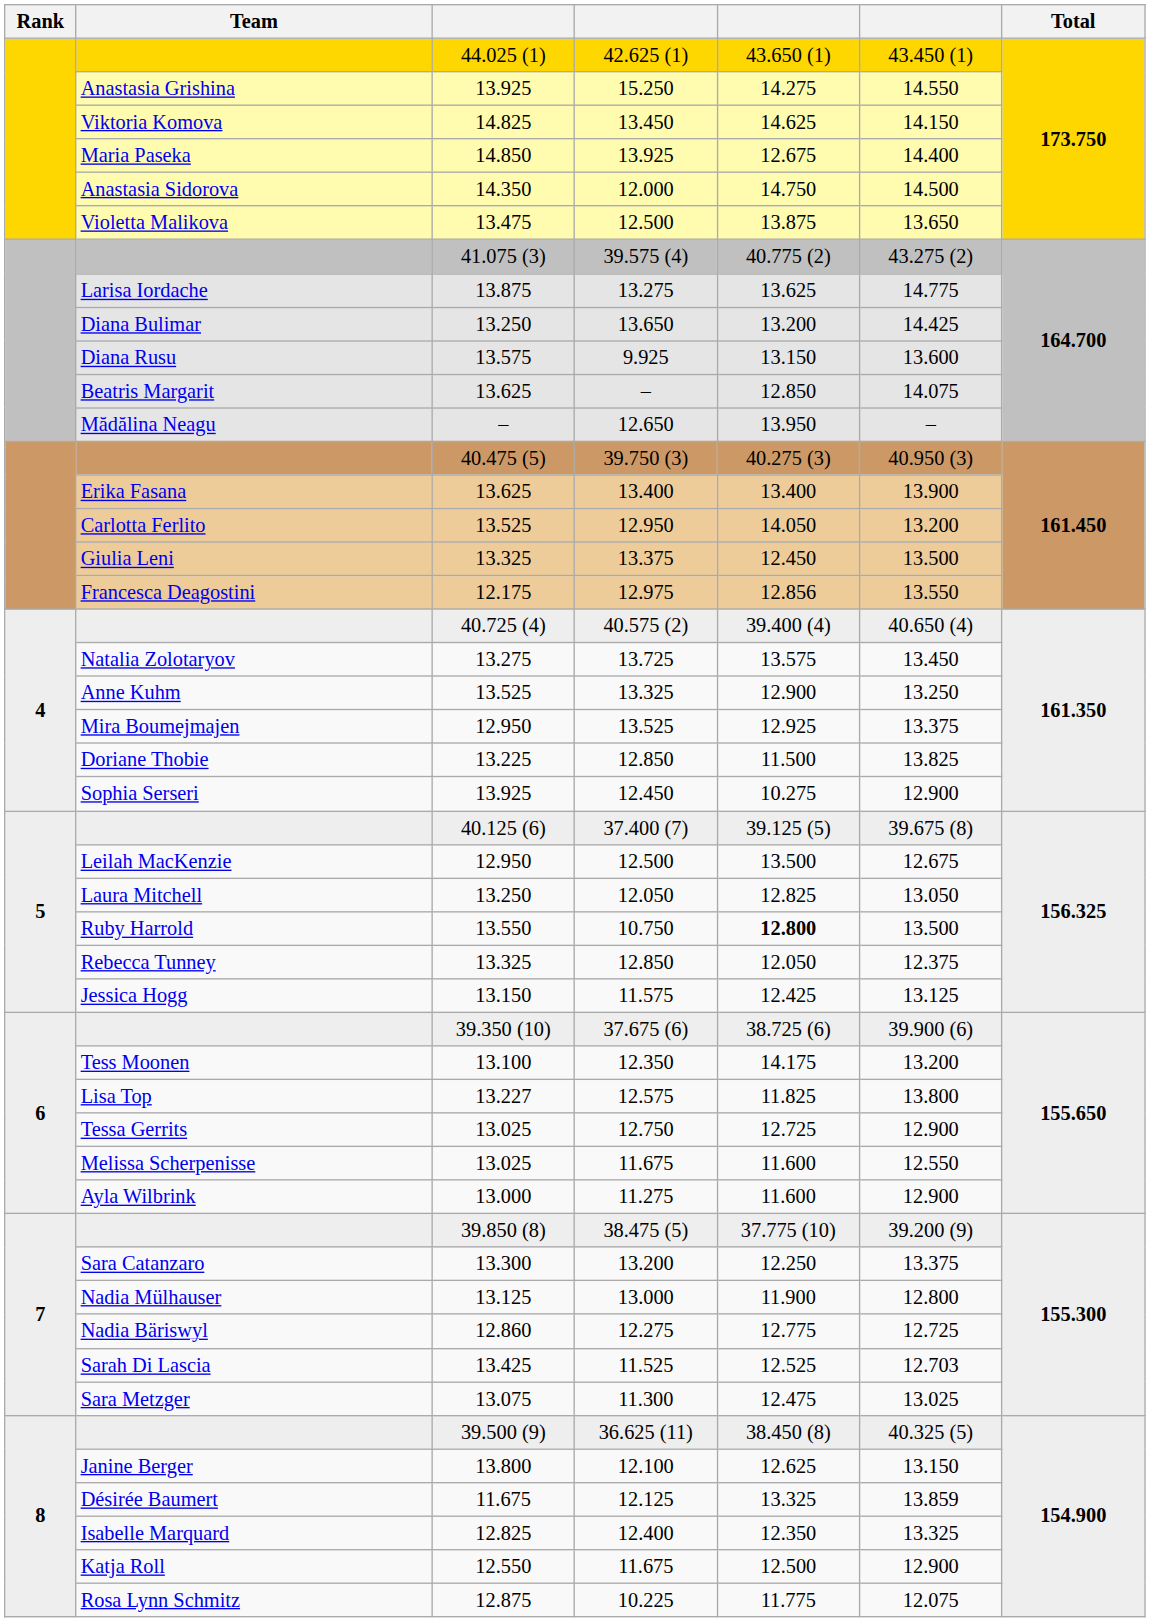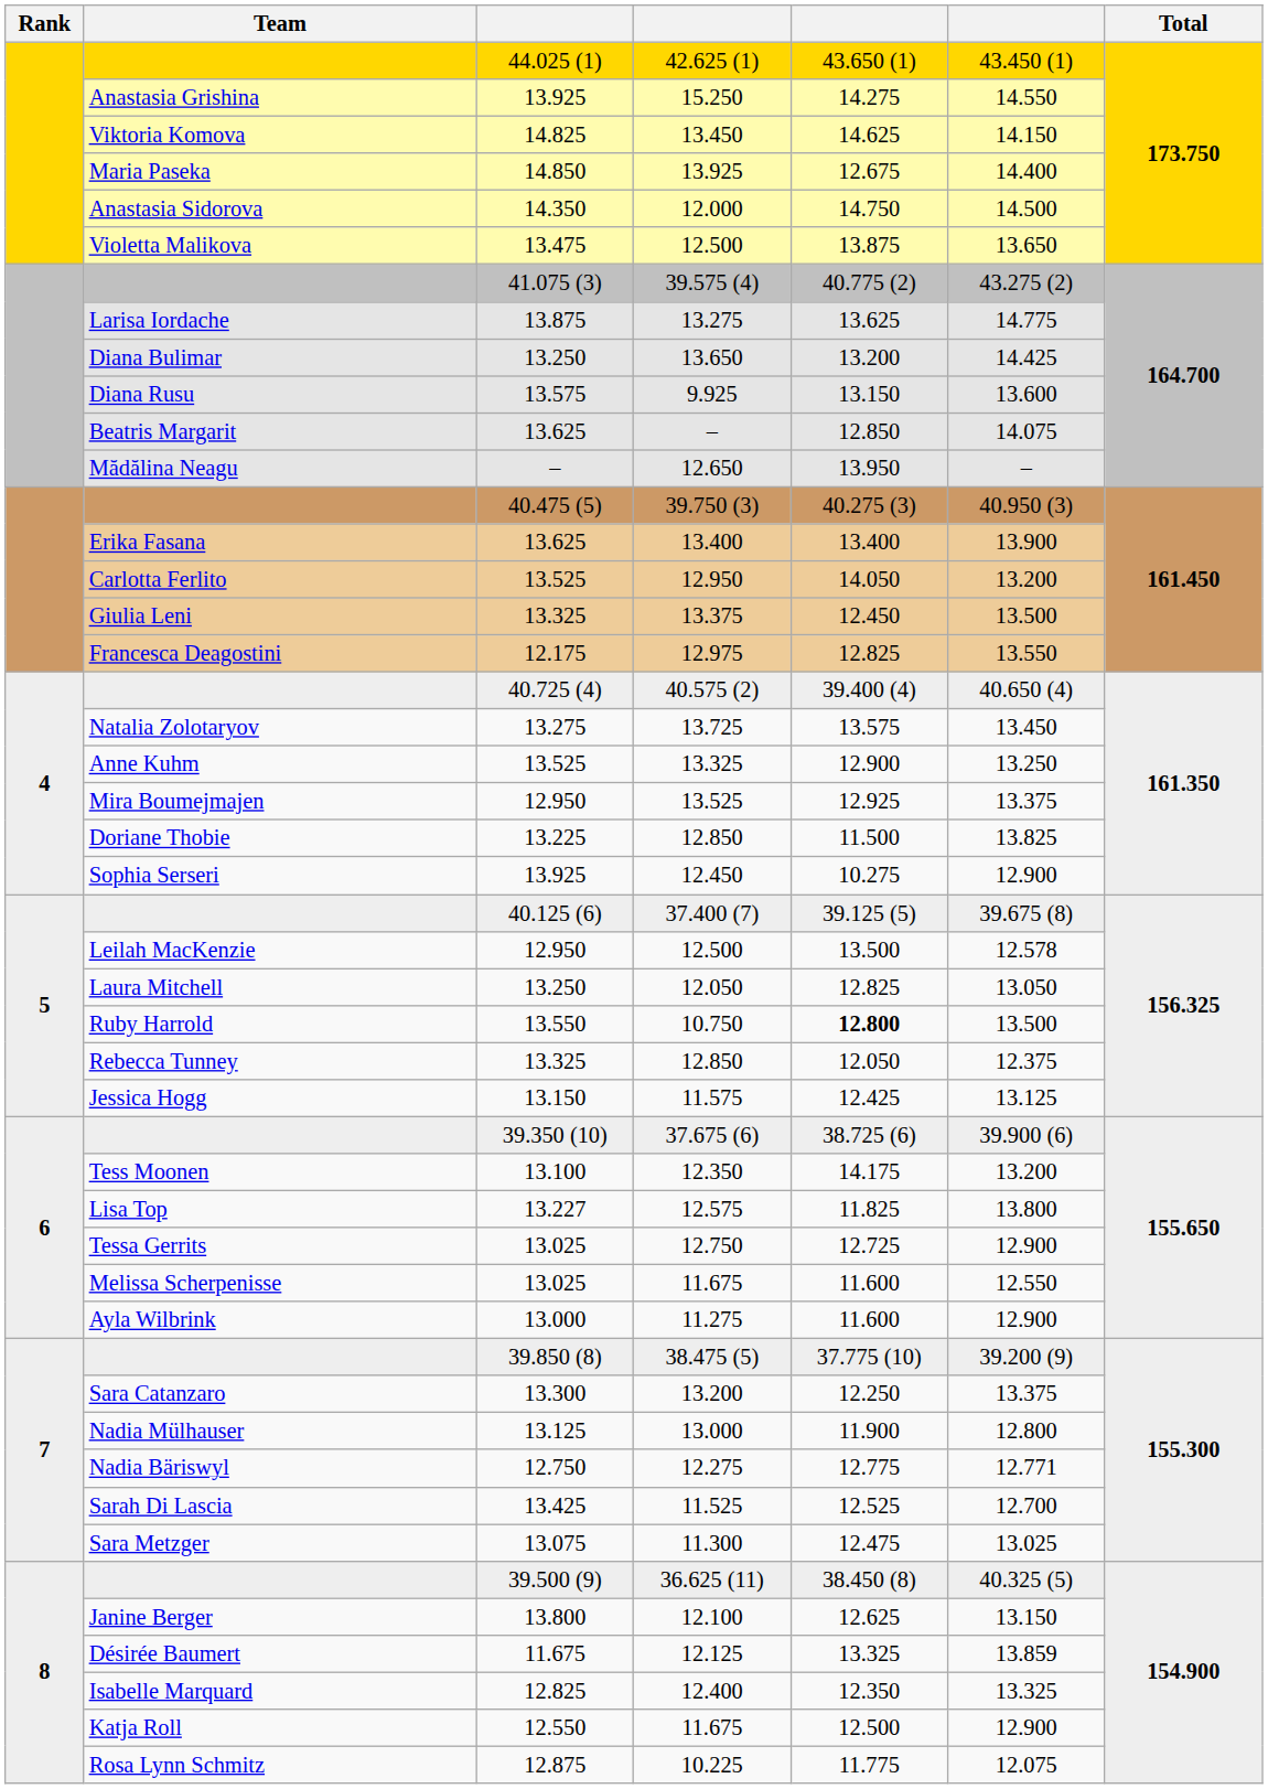 <table class="wikitable" style="text-align:center; font-size:95%">
 <tr>
 <th width="5%">Rank</th>
 <th width="25%">Team</th>
 <th width="10%"></th>
 <th width="10%"></th>
 <th width="10%"></th>
 <th width="10%"></th>
 <th width="10%">Total</th>
 </tr>
 <tr bgcolor=gold>
 <td rowspan=6></td>
 <td align="left"><strong></strong></td>
 <td>44.025 (1)</td>
 <td>42.625 (1)</td>
 <td>43.650 (1)</td>
 <td>43.450 (1)</td>
 <td rowspan=6><strong>173.750</strong></td>
 </tr>
 <tr bgcolor=fffcaf>
 <td align="left"><a href='#'>Anastasia Grishina</a></td>
 <td>13.925</td>
 <td>15.250</td>
 <td>14.275</td>
 <td>14.550</td>
 </tr>
 <tr bgcolor=fffcaf>
 <td align="left"><a href='#'>Viktoria Komova</a></td>
 <td>14.825</td>
 <td>13.450</td>
 <td>14.625</td>
 <td>14.150</td>
 </tr>
 <tr bgcolor=fffcaf>
 <td align="left"><a href='#'>Maria Paseka</a></td>
 <td>14.850</td>
 <td>13.925</td>
 <td>12.675</td>
 <td>14.400</td>
 </tr>
 <tr bgcolor=fffcaf>
 <td align="left"><a href='#'>Anastasia Sidorova</a></td>
 <td>14.350</td>
 <td>12.000</td>
 <td>14.750</td>
 <td>14.500</td>
 </tr>
 <tr bgcolor=fffcaf>
 <td align="left"><a href='#'>Violetta Malikova</a></td>
 <td>13.475</td>
 <td>12.500</td>
 <td>13.875</td>
 <td>13.650</td>
 </tr>
 <tr bgcolor=silver>
 <td rowspan=6></td>
 <td align="left"><strong></strong></td>
 <td>41.075 (3)</td>
 <td>39.575 (4)</td>
 <td>40.775 (2)</td>
 <td>43.275 (2)</td>
 <td rowspan=6><strong>164.700</strong></td>
 </tr>
 <tr bgcolor=e5e5e5>
 <td align="left"><a href='#'>Larisa Iordache</a></td>
 <td>13.875</td>
 <td>13.275</td>
 <td>13.625</td>
 <td>14.775</td>
 </tr>
 <tr bgcolor=e5e5e5>
 <td align="left"><a href='#'>Diana Bulimar</a></td>
 <td>13.250</td>
 <td>13.650</td>
 <td>13.200</td>
 <td>14.425</td>
 </tr>
 <tr bgcolor=e5e5e5>
 <td align="left"><a href='#'>Diana Rusu</a></td>
 <td>13.575</td>
 <td>9.925</td>
 <td>13.150</td>
 <td>13.600</td>
 </tr>
 <tr bgcolor=e5e5e5>
 <td align="left"><a href='#'>Beatris Margarit</a></td>
 <td>13.625</td>
 <td>–</td>
 <td>12.850</td>
 <td>14.075</td>
 </tr>
 <tr bgcolor=e5e5e5>
 <td align="left"><a href='#'>Mădălina Neagu</a></td>
 <td>–</td>
 <td>12.650</td>
 <td>13.950</td>
 <td>–</td>
 </tr>
 <tr bgcolor=cc9966>
 <td rowspan=5></td>
 <td align="left"><strong></strong></td>
 <td>40.475 (5)</td>
 <td>39.750 (3)</td>
 <td>40.275 (3)</td>
 <td>40.950 (3)</td>
 <td rowspan=5><strong>161.450</strong></td>
 </tr>
 <tr bgcolor=eecc99>
 <td align="left"><a href='#'>Erika Fasana</a></td>
 <td>13.625</td>
 <td>13.400</td>
 <td>13.400</td>
 <td>13.900</td>
 </tr>
 <tr bgcolor=eecc99>
 <td align="left"><a href='#'>Carlotta Ferlito</a></td>
 <td>13.525</td>
 <td>12.950</td>
 <td>14.050</td>
 <td>13.200</td>
 </tr>
 <tr bgcolor=eecc99>
 <td align="left"><a href='#'>Giulia Leni</a></td>
 <td>13.325</td>
 <td>13.375</td>
 <td>12.450</td>
 <td>13.500</td>
 </tr>
 <tr bgcolor=eecc99>
 <td align="left"><a href='#'>Francesca Deagostini</a></td>
 <td>12.175</td>
 <td>12.975</td>
-<td>12.856</td>
+<td>12.825</td>
 <td>13.550</td>
 </tr>
 <tr bgcolor=eeeeee>
 <td rowspan=6><strong>4</strong></td>
 <td align="left"><strong></strong></td>
 <td>40.725 (4)</td>
 <td>40.575 (2)</td>
 <td>39.400 (4)</td>
 <td>40.650 (4)</td>
 <td rowspan=6><strong>161.350</strong></td>
 </tr>
 <tr>
 <td align="left"><a href='#'>Natalia Zolotaryov</a></td>
 <td>13.275</td>
 <td>13.725</td>
 <td>13.575</td>
 <td>13.450</td>
 </tr>
 <tr>
 <td align="left"><a href='#'>Anne Kuhm</a></td>
 <td>13.525</td>
 <td>13.325</td>
 <td>12.900</td>
 <td>13.250</td>
 </tr>
 <tr>
 <td align="left"><a href='#'>Mira Boumejmajen</a></td>
 <td>12.950</td>
 <td>13.525</td>
 <td>12.925</td>
 <td>13.375</td>
 </tr>
 <tr>
 <td align="left"><a href='#'>Doriane Thobie</a></td>
 <td>13.225</td>
 <td>12.850</td>
 <td>11.500</td>
 <td>13.825</td>
 </tr>
 <tr>
 <td align="left"><a href='#'>Sophia Serseri</a></td>
 <td>13.925</td>
 <td>12.450</td>
 <td>10.275</td>
 <td>12.900</td>
 </tr>
 <tr bgcolor=eeeeee>
 <td rowspan=6><strong>5</strong></td>
 <td align="left"><strong></strong></td>
 <td>40.125 (6)</td>
 <td>37.400 (7)</td>
 <td>39.125 (5)</td>
 <td>39.675 (8)</td>
 <td rowspan=6><strong>156.325</strong></td>
 </tr>
 <tr>
 <td align="left"><a href='#'>Leilah MacKenzie</a></td>
 <td>12.950</td>
 <td>12.500</td>
 <td>13.500</td>
-<td>12.675</td>
+<td>12.578</td>
 </tr>
 <tr>
 <td align="left"><a href='#'>Laura Mitchell</a></td>
 <td>13.250</td>
 <td>12.050</td>
 <td>12.825</td>
 <td>13.050</td>
 </tr>
 <tr>
 <td align="left"><a href='#'>Ruby Harrold</a></td>
 <td>13.550</td>
 <td>10.750</td>
 <td><strong>12.800</strong></td>
 <td>13.500</td>
 </tr>
 <tr>
 <td align="left"><a href='#'>Rebecca Tunney</a></td>
 <td>13.325</td>
 <td>12.850</td>
 <td>12.050</td>
 <td>12.375</td>
 </tr>
 <tr>
 <td align="left"><a href='#'>Jessica Hogg</a></td>
 <td>13.150</td>
 <td>11.575</td>
 <td>12.425</td>
 <td>13.125</td>
 </tr>
 <tr bgcolor=eeeeee>
 <td rowspan=6><strong>6</strong></td>
 <td align="left"><strong></strong></td>
 <td>39.350 (10)</td>
 <td>37.675 (6)</td>
 <td>38.725 (6)</td>
 <td>39.900 (6)</td>
 <td rowspan=6><strong>155.650</strong></td>
 </tr>
 <tr>
 <td align="left"><a href='#'>Tess Moonen</a></td>
 <td>13.100</td>
 <td>12.350</td>
 <td>14.175</td>
 <td>13.200</td>
 </tr>
 <tr>
 <td align="left"><a href='#'>Lisa Top</a></td>
 <td>13.227</td>
 <td>12.575</td>
 <td>11.825</td>
 <td>13.800</td>
 </tr>
 <tr>
 <td align="left"><a href='#'>Tessa Gerrits</a></td>
 <td>13.025</td>
 <td>12.750</td>
 <td>12.725</td>
 <td>12.900</td>
 </tr>
 <tr>
 <td align="left"><a href='#'>Melissa Scherpenisse</a></td>
 <td>13.025</td>
 <td>11.675</td>
 <td>11.600</td>
 <td>12.550</td>
 </tr>
 <tr>
 <td align="left"><a href='#'>Ayla Wilbrink</a></td>
 <td>13.000</td>
 <td>11.275</td>
 <td>11.600</td>
 <td>12.900</td>
 </tr>
 <tr bgcolor=eeeeee>
 <td rowspan=6><strong>7</strong></td>
 <td align="left"><strong></strong></td>
 <td>39.850 (8)</td>
 <td>38.475 (5)</td>
 <td>37.775 (10)</td>
 <td>39.200 (9)</td>
 <td rowspan=6><strong>155.300</strong></td>
 </tr>
 <tr>
 <td align="left"><a href='#'>Sara Catanzaro</a></td>
 <td>13.300</td>
 <td>13.200</td>
 <td>12.250</td>
 <td>13.375</td>
 </tr>
 <tr>
 <td align="left"><a href='#'>Nadia Mülhauser</a></td>
 <td>13.125</td>
 <td>13.000</td>
 <td>11.900</td>
 <td>12.800</td>
 </tr>
 <tr>
 <td align="left"><a href='#'>Nadia Bäriswyl</a></td>
-<td>12.860</td>
+<td>12.750</td>
 <td>12.275</td>
 <td>12.775</td>
-<td>12.725</td>
+<td>12.771</td>
 </tr>
 <tr>
 <td align="left"><a href='#'>Sarah Di Lascia</a></td>
 <td>13.425</td>
 <td>11.525</td>
 <td>12.525</td>
-<td>12.703</td>
+<td>12.700</td>
 </tr>
 <tr>
 <td align="left"><a href='#'>Sara Metzger</a></td>
 <td>13.075</td>
 <td>11.300</td>
 <td>12.475</td>
 <td>13.025</td>
 </tr>
 <tr bgcolor=eeeeee>
 <td rowspan=6><strong>8</strong></td>
 <td align="left"><strong></strong></td>
 <td>39.500 (9)</td>
 <td>36.625 (11)</td>
 <td>38.450 (8)</td>
 <td>40.325 (5)</td>
 <td rowspan=6><strong>154.900</strong></td>
 </tr>
 <tr>
 <td align="left"><a href='#'>Janine Berger</a></td>
 <td>13.800</td>
 <td>12.100</td>
 <td>12.625</td>
 <td>13.150</td>
 </tr>
 <tr>
 <td align="left"><a href='#'>Désirée Baumert</a></td>
 <td>11.675</td>
 <td>12.125</td>
 <td>13.325</td>
 <td>13.859</td>
 </tr>
 <tr>
 <td align="left"><a href='#'>Isabelle Marquard</a></td>
 <td>12.825</td>
 <td>12.400</td>
 <td>12.350</td>
 <td>13.325</td>
 </tr>
 <tr>
 <td align="left"><a href='#'>Katja Roll</a></td>
 <td>12.550</td>
 <td>11.675</td>
 <td>12.500</td>
 <td>12.900</td>
 </tr>
 <tr>
 <td align="left"><a href='#'>Rosa Lynn Schmitz</a></td>
 <td>12.875</td>
 <td>10.225</td>
 <td>11.775</td>
 <td>12.075</td>
 </tr>
 </table>
